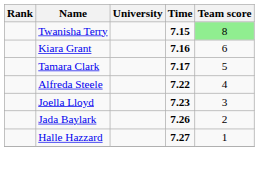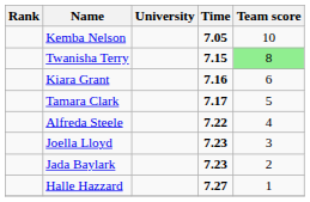 <table class="wikitable sortable" style="text-align:center">
 <tr>
 <th>Rank</th>
 <th>Name</th>
 <th>University</th>
 <th>Time</th>
 <th>Team score</th>
+</tr>
+<tr>
+<td></td>
+<td align=left> <a href='#'>Kemba Nelson</a></td>
+<td></td>
+<td><strong>7.05</strong></td>
+<td>10</td>
 </tr>
 <tr>
 <td></td>
 <td align=left> <a href='#'>Twanisha Terry</a></td>
 <td></td>
 <td><strong>7.15</strong></td>
 <td style="background: lightgreen;">8</td>
 </tr>
 <tr>
 <td></td>
 <td align=left> <a href='#'>Kiara Grant</a></td>
 <td></td>
 <td><strong>7.16</strong></td>
 <td>6</td>
 </tr>
 <tr>
 <td></td>
 <td align=left> <a href='#'>Tamara Clark</a></td>
 <td></td>
 <td><strong>7.17</strong></td>
 <td>5</td>
 </tr>
 <tr>
 <td></td>
 <td align=left> <a href='#'>Alfreda Steele</a></td>
 <td></td>
 <td><strong>7.22</strong></td>
 <td>4</td>
 </tr>
 <tr>
 <td></td>
 <td align=left> <a href='#'>Joella Lloyd</a></td>
 <td></td>
 <td><strong>7.23</strong></td>
 <td>3</td>
 </tr>
 <tr>
 <td></td>
 <td align=left> <a href='#'>Jada Baylark</a></td>
 <td></td>
-<td><strong>7.26</strong></td>
+<td><strong>7.23</strong></td>
 <td>2</td>
 </tr>
 <tr>
 <td></td>
 <td align=left> <a href='#'>Halle Hazzard</a></td>
 <td></td>
 <td><strong>7.27</strong></td>
 <td>1</td>
 </tr>
 <tr>
 </tr>
 </table>
